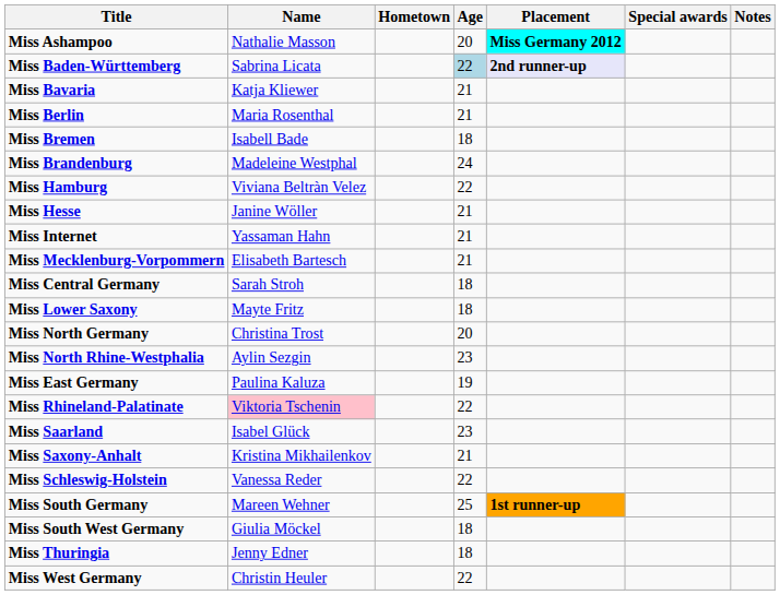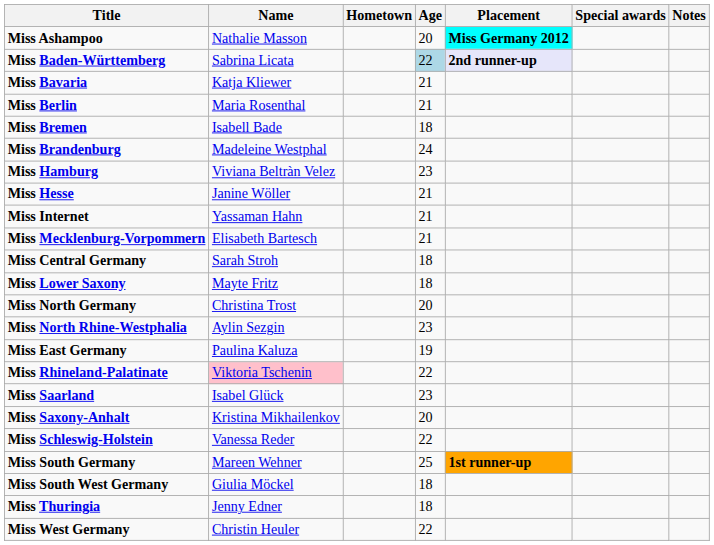 <table class="wikitable sortable">
 <tr>
 <th>Title</th>
 <th>Name</th>
 <th>Hometown</th>
 <th>Age</th>
 <th>Placement</th>
 <th>Special awards</th>
 <th>Notes</th>
 </tr>
 <tr>
 <td> <strong>Miss Ashampoo</strong></td>
 <td><a href='#'>Nathalie Masson</a></td>
 <td></td>
 <td>20</td>
 <td bgcolor="aqua"><strong>Miss Germany 2012</strong></td>
 <td></td>
 <td></td>
 </tr>
 <tr>
 <td> <strong>Miss <a href='#'>Baden-Württemberg</a></strong></td>
 <td><a href='#'>Sabrina Licata</a></td>
 <td></td>
 <td style="background: lightblue;">22</td>
 <td bgcolor="lavender"><strong>2nd runner-up</strong></td>
 <td></td>
 <td></td>
 </tr>
 <tr>
 <td> <strong>Miss <a href='#'>Bavaria</a></strong></td>
 <td><a href='#'>Katja Kliewer</a></td>
 <td></td>
 <td>21</td>
 <td></td>
 <td></td>
 <td></td>
 </tr>
 <tr>
 <td> <strong>Miss <a href='#'>Berlin</a></strong></td>
 <td><a href='#'>Maria Rosenthal</a></td>
 <td></td>
 <td>21</td>
 <td></td>
 <td></td>
 <td></td>
 </tr>
 <tr>
 <td> <strong>Miss <a href='#'>Bremen</a></strong></td>
 <td><a href='#'>Isabell Bade</a></td>
 <td></td>
 <td>18</td>
 <td></td>
 <td></td>
 <td></td>
 </tr>
 <tr>
 <td> <strong>Miss <a href='#'>Brandenburg</a></strong></td>
 <td><a href='#'>Madeleine Westphal</a></td>
 <td></td>
 <td>24</td>
 <td></td>
 <td></td>
 <td></td>
 </tr>
 <tr>
 <td> <strong>Miss <a href='#'>Hamburg</a></strong></td>
 <td><a href='#'>Viviana Beltràn Velez</a></td>
 <td></td>
-<td>22</td>
+<td>23</td>
 <td></td>
 <td></td>
 <td></td>
 </tr>
 <tr>
 <td> <strong>Miss <a href='#'>Hesse</a></strong></td>
 <td><a href='#'>Janine Wöller</a></td>
 <td></td>
 <td>21</td>
 <td></td>
 <td></td>
 <td></td>
 </tr>
 <tr>
 <td> <strong>Miss Internet</strong></td>
 <td><a href='#'>Yassaman Hahn</a></td>
 <td></td>
 <td>21</td>
 <td></td>
 <td></td>
 <td></td>
 </tr>
 <tr>
 <td> <strong>Miss <a href='#'>Mecklenburg-Vorpommern</a></strong></td>
 <td><a href='#'>Elisabeth Bartesch</a></td>
 <td></td>
 <td>21</td>
 <td></td>
 <td></td>
 <td></td>
 </tr>
 <tr>
 <td> <strong>Miss Central Germany</strong></td>
 <td><a href='#'>Sarah Stroh</a></td>
 <td></td>
 <td>18</td>
 <td></td>
 <td></td>
 <td></td>
 </tr>
 <tr>
 <td> <strong>Miss <a href='#'>Lower Saxony</a></strong></td>
 <td><a href='#'>Mayte Fritz</a></td>
 <td></td>
 <td>18</td>
 <td></td>
 <td></td>
 <td></td>
 </tr>
 <tr>
 <td> <strong>Miss North Germany</strong></td>
 <td><a href='#'>Christina Trost</a></td>
 <td></td>
 <td>20</td>
 <td></td>
 <td></td>
 <td></td>
 </tr>
 <tr>
 <td> <strong>Miss <a href='#'>North Rhine-Westphalia</a></strong></td>
 <td><a href='#'>Aylin Sezgin</a></td>
 <td></td>
 <td>23</td>
 <td></td>
 <td></td>
 <td></td>
 </tr>
 <tr>
 <td> <strong>Miss East Germany</strong></td>
 <td><a href='#'>Paulina Kaluza</a></td>
 <td></td>
 <td>19</td>
 <td></td>
 <td></td>
 <td></td>
 </tr>
 <tr>
 <td> <strong>Miss <a href='#'>Rhineland-Palatinate</a></strong></td>
 <td style="background: pink;"><a href='#'>Viktoria Tschenin</a></td>
 <td></td>
 <td>22</td>
 <td></td>
 <td></td>
 <td></td>
 </tr>
 <tr>
 <td> <strong>Miss <a href='#'>Saarland</a></strong></td>
 <td><a href='#'>Isabel Glück</a></td>
 <td></td>
 <td>23</td>
 <td></td>
 <td></td>
 <td></td>
 </tr>
 <tr>
 <td> <strong>Miss <a href='#'>Saxony-Anhalt</a></strong></td>
 <td><a href='#'>Kristina Mikhailenkov</a></td>
 <td></td>
-<td>21</td>
+<td>20</td>
 <td></td>
 <td></td>
 <td></td>
 </tr>
 <tr>
 <td> <strong>Miss <a href='#'>Schleswig-Holstein</a></strong></td>
 <td><a href='#'>Vanessa Reder</a></td>
 <td></td>
 <td>22</td>
 <td></td>
 <td></td>
 <td></td>
 </tr>
 <tr>
 <td> <strong>Miss South Germany</strong></td>
 <td><a href='#'>Mareen Wehner</a></td>
 <td></td>
 <td>25</td>
 <td bgcolor="orange"><strong>1st runner-up</strong></td>
 <td></td>
 <td></td>
 </tr>
 <tr>
 <td> <strong>Miss South West Germany</strong></td>
 <td><a href='#'>Giulia Möckel</a></td>
 <td></td>
 <td>18</td>
 <td></td>
 <td></td>
 <td></td>
 </tr>
 <tr>
 <td> <strong>Miss <a href='#'>Thuringia</a></strong></td>
 <td><a href='#'>Jenny Edner</a></td>
 <td></td>
 <td>18</td>
 <td></td>
 <td></td>
 <td></td>
 </tr>
 <tr>
 <td> <strong>Miss West Germany</strong></td>
 <td><a href='#'>Christin Heuler</a></td>
 <td></td>
 <td>22</td>
 <td></td>
 <td></td>
 <td></td>
 </tr>
 </table>
